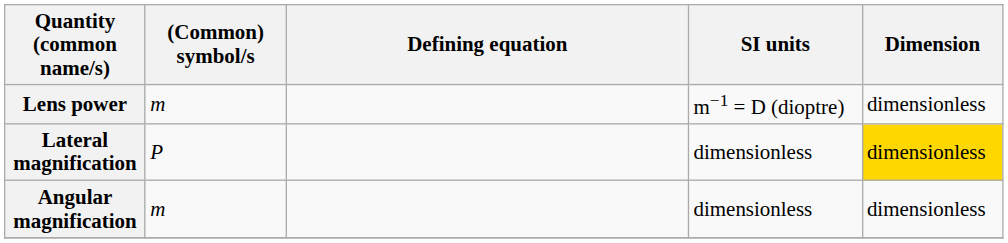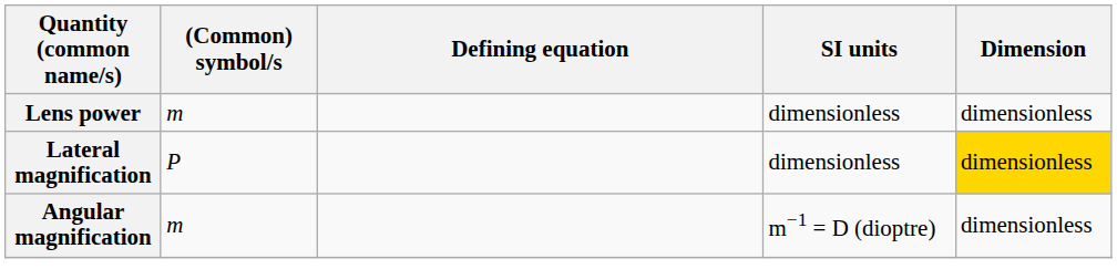 <table class="wikitable">
 <tr>
 <th scope="col" width="100">Quantity (common name/s)</th>
 <th scope="col" width="100">(Common) symbol/s</th>
 <th scope="col" width="300">Defining equation</th>
 <th scope="col" width="125">SI units</th>
 <th scope="col" width="100">Dimension</th>
 </tr>
 <tr>
 <th>Lens power</th>
 <td><em>m</em></td>
 <td></td>
-<td>m<sup>−1</sup> = D (dioptre)</td>
+<td>dimensionless</td>
 <td>dimensionless</td>
 </tr>
 <tr>
 <th>Lateral magnification</th>
 <td><em>P</em></td>
 <td></td>
 <td>dimensionless</td>
 <td style="background: gold;">dimensionless</td>
 </tr>
 <tr>
 <th>Angular magnification</th>
 <td><em>m</em></td>
 <td></td>
-<td>dimensionless</td>
+<td>m<sup>−1</sup> = D (dioptre)</td>
 <td>dimensionless</td>
 </tr>
 <tr>
 </tr>
 </table>
